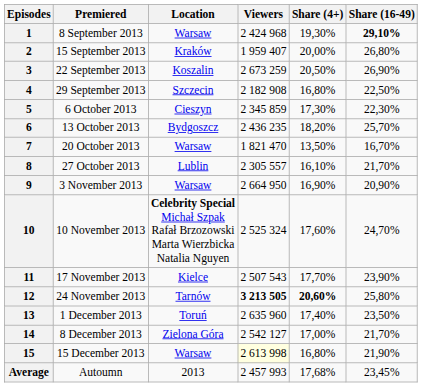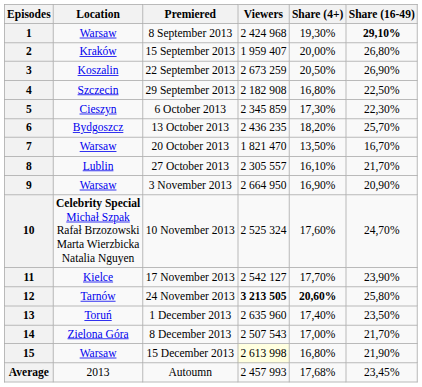 <table class="wikitable" style="font-size:90%; text-align:center">
 <tr>
 <th>Episodes</th>
+<th>Location</th>
 <th>Premiered</th>
-<th>Location</th>
 <th>Viewers</th>
 <th>Share (4+)</th>
 <th>Share (16-49)</th>
 </tr>
 <tr>
 <th>1</th>
+<td><a href='#'>Warsaw</a></td>
 <td>8 September 2013</td>
-<td><a href='#'>Warsaw</a></td>
 <td>2 424 968</td>
 <td>19,30%</td>
 <td><strong>29,10%</strong></td>
 </tr>
 <tr>
 <th>2</th>
+<td><a href='#'>Kraków</a></td>
 <td>15 September 2013</td>
-<td><a href='#'>Kraków</a></td>
 <td>1 959 407</td>
 <td>20,00%</td>
 <td>26,80%</td>
 </tr>
 <tr>
 <th>3</th>
+<td><a href='#'>Koszalin</a></td>
 <td>22 September 2013</td>
-<td><a href='#'>Koszalin</a></td>
 <td>2 673 259</td>
 <td>20,50%</td>
 <td>26,90%</td>
 </tr>
 <tr>
 <th>4</th>
+<td><a href='#'>Szczecin</a></td>
 <td>29 September 2013</td>
-<td><a href='#'>Szczecin</a></td>
 <td>2 182 908</td>
 <td>16,80%</td>
 <td>22,50%</td>
 </tr>
 <tr>
 <th>5</th>
+<td><a href='#'>Cieszyn</a></td>
 <td>6 October 2013</td>
-<td><a href='#'>Cieszyn</a></td>
 <td>2 345 859</td>
 <td>17,30%</td>
 <td>22,30%</td>
 </tr>
 <tr>
 <th>6</th>
+<td><a href='#'>Bydgoszcz</a></td>
 <td>13 October 2013</td>
-<td><a href='#'>Bydgoszcz</a></td>
 <td>2 436 235</td>
 <td>18,20%</td>
 <td>25,70%</td>
 </tr>
 <tr>
 <th>7</th>
+<td><a href='#'>Warsaw</a></td>
 <td>20 October 2013</td>
-<td><a href='#'>Warsaw</a></td>
 <td>1 821 470</td>
 <td>13,50%</td>
 <td>16,70%</td>
 </tr>
 <tr>
 <th>8</th>
+<td><a href='#'>Lublin</a></td>
 <td>27 October 2013</td>
-<td><a href='#'>Lublin</a></td>
 <td>2 305 557</td>
 <td>16,10%</td>
 <td>21,70%</td>
 </tr>
 <tr>
 <th>9</th>
+<td><a href='#'>Warsaw</a></td>
 <td>3 November 2013</td>
-<td><a href='#'>Warsaw</a></td>
 <td>2 664 950</td>
 <td>16,90%</td>
 <td>20,90%</td>
 </tr>
 <tr>
 <th>10</th>
+<td><strong>Celebrity Special</strong> <br> <a href='#'>Michał Szpak</a> <br> Rafał Brzozowski <br> Marta Wierzbicka <br> Natalia Nguyen</td>
 <td>10 November 2013</td>
-<td><strong>Celebrity Special</strong> <br> <a href='#'>Michał Szpak</a> <br> Rafał Brzozowski <br> Marta Wierzbicka <br> Natalia Nguyen</td>
 <td>2 525 324</td>
 <td>17,60%</td>
 <td>24,70%</td>
 </tr>
 <tr>
 <th>11</th>
+<td><a href='#'>Kielce</a></td>
 <td>17 November 2013</td>
-<td><a href='#'>Kielce</a></td>
-<td>2 507 543</td>
+<td>2 542 127</td>
 <td>17,70%</td>
 <td>23,90%</td>
 </tr>
 <tr>
 <th>12</th>
+<td><a href='#'>Tarnów</a></td>
 <td>24 November 2013</td>
-<td><a href='#'>Tarnów</a></td>
 <td><strong>3 213 505</strong></td>
 <td><strong>20,60%</strong></td>
 <td>25,80%</td>
 </tr>
 <tr>
 <th>13</th>
+<td><a href='#'>Toruń</a></td>
 <td>1 December 2013</td>
-<td><a href='#'>Toruń</a></td>
 <td>2 635 960</td>
 <td>17,40%</td>
 <td>23,50%</td>
 </tr>
 <tr>
 <th>14</th>
+<td><a href='#'>Zielona Góra</a></td>
 <td>8 December 2013</td>
-<td><a href='#'>Zielona Góra</a></td>
-<td>2 542 127</td>
+<td>2 507 543</td>
 <td>17,00%</td>
 <td>21,70%</td>
 </tr>
 <tr>
 <th>15</th>
+<td><a href='#'>Warsaw</a></td>
 <td>15 December 2013</td>
-<td><a href='#'>Warsaw</a></td>
 <td style="background: lightyellow;">2 613 998</td>
 <td>16,80%</td>
 <td>21,90%</td>
 </tr>
 <tr>
 <th>Average</th>
+<td>2013</td>
 <td>Autoumn</td>
-<td>2013</td>
 <td>2 457 993</td>
 <td>17,68%</td>
 <td>23,45%</td>
 </tr>
 </table>
